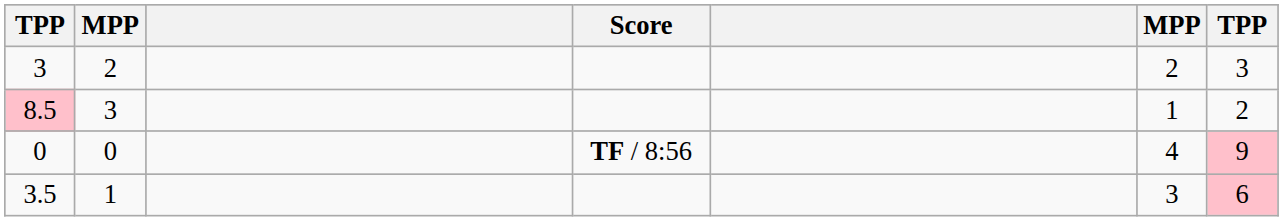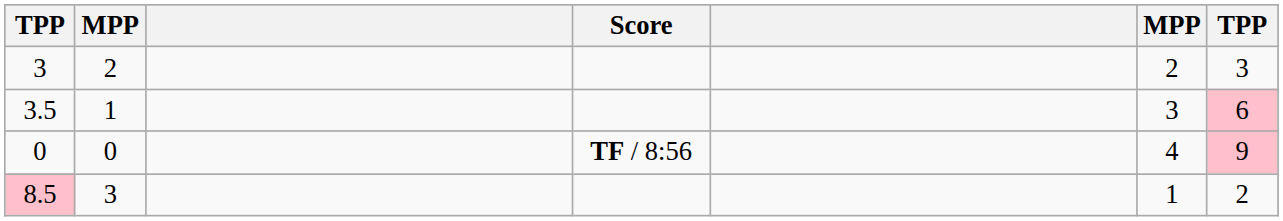 <table class="wikitable" style="text-align: center;" |>
 <tr>
 <th width="35">TPP</th>
 <th width="35">MPP</th>
 <th width="250"></th>
 <th width="75">Score</th>
 <th width="250"></th>
 <th width="35">MPP</th>
 <th width="35">TPP</th>
 </tr>
 <tr>
 <td>3</td>
 <td>2</td>
 <td style="text-align:left;"></td>
 <td></td>
 <td style="text-align:left;"></td>
 <td>2</td>
 <td>3</td>
 </tr>
 <tr>
-<td bgcolor=pink>8.5</td>
+<td>3.5</td>
+<td>1</td>
+<td style="text-align:left;"><strong></strong></td>
+<td></td>
+<td style="text-align:left;"></td>
 <td>3</td>
-<td style="text-align:left;"></td>
-<td></td>
-<td style="text-align:left;"><strong></strong></td>
-<td>1</td>
-<td>2</td>
+<td bgcolor=pink>6</td>
 </tr>
 <tr>
 <td>0</td>
 <td>0</td>
 <td style="text-align:left;"><strong></strong></td>
 <td><strong>TF</strong> / 8:56</td>
 <td style="text-align:left;"></td>
 <td>4</td>
 <td bgcolor=pink>9</td>
 </tr>
 <tr>
-<td>3.5</td>
+<td bgcolor=pink>8.5</td>
+<td>3</td>
+<td style="text-align:left;"></td>
+<td></td>
+<td style="text-align:left;"><strong></strong></td>
 <td>1</td>
-<td style="text-align:left;"><strong></strong></td>
-<td></td>
-<td style="text-align:left;"></td>
-<td>3</td>
-<td bgcolor=pink>6</td>
+<td>2</td>
 </tr>
 </table>
